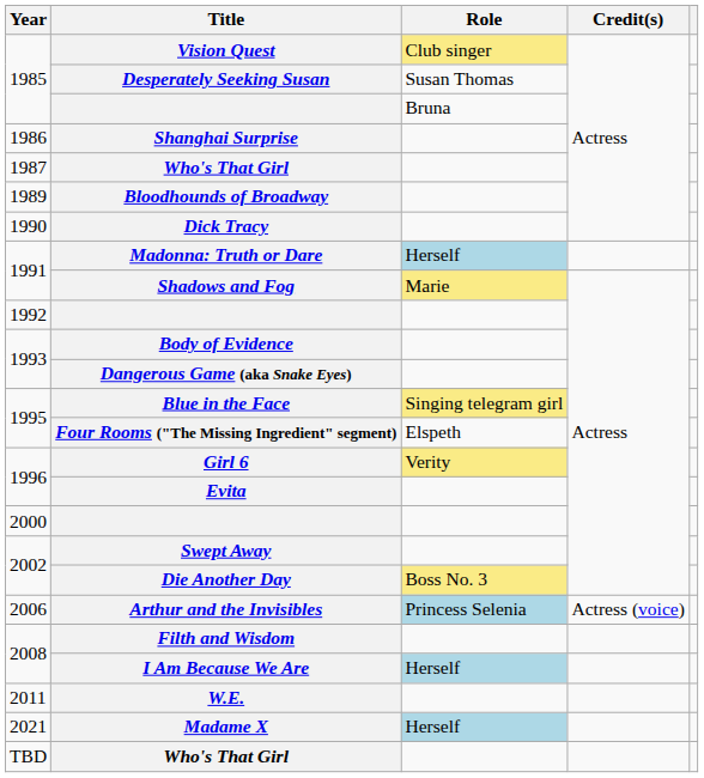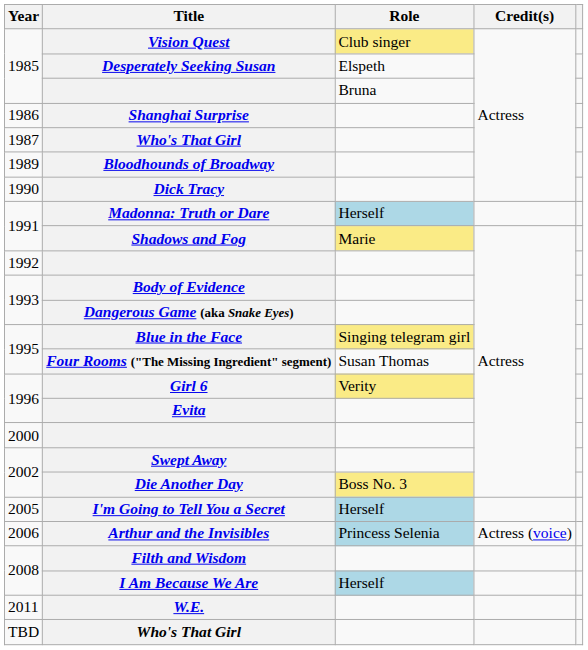 <table class="wikitable sortable plainrowheaders">
 <tr>
 <th scope="col">Year</th>
 <th scope="col">Title</th>
 <th scope="col">Role</th>
 <th scope="col">Credit(s)</th>
 <th scope="col" class="unsortable"></th>
 </tr>
 <tr>
 <td rowspan="3">1985</td>
 <th scope="row"><em><a href='#'>Vision Quest</a></em></th>
 <td style="background:#FAEB86;">Club singer </td>
 <td rowspan="7">Actress</td>
 <td style="text-align: center;"></td>
 </tr>
 <tr>
 <th scope="row"><em><a href='#'>Desperately Seeking Susan</a></em></th>
-<td>Susan Thomas</td>
+<td>Elspeth</td>
 <td style="text-align: center;"></td>
 </tr>
 <tr>
 <th scope="row"></th>
 <td>Bruna</td>
 <td style="text-align: center;"></td>
 </tr>
 <tr>
 <td>1986</td>
 <th scope="row"><em><a href='#'>Shanghai Surprise</a></em></th>
 <td></td>
 <td style="text-align: center;"></td>
 </tr>
 <tr>
 <td>1987</td>
 <th scope="row"><em><a href='#'>Who's That Girl</a></em></th>
 <td></td>
 <td style="text-align: center;"></td>
 </tr>
 <tr>
 <td>1989</td>
 <th scope="row"><em><a href='#'>Bloodhounds of Broadway</a></em></th>
 <td></td>
 <td style="text-align: center;"></td>
 </tr>
 <tr>
 <td>1990</td>
 <th scope="row"><em><a href='#'>Dick Tracy</a></em></th>
 <td></td>
 <td style="text-align: center;"></td>
 </tr>
 <tr>
 <td rowspan="2">1991</td>
 <th scope="row"><em><a href='#'>Madonna: Truth or Dare</a></em></th>
 <td style="background:#add8e6;">Herself </td>
 <td></td>
 <td style="text-align: center;"></td>
 </tr>
 <tr>
 <th scope="row"><em><a href='#'>Shadows and Fog</a></em></th>
 <td style="background:#FAEB86;">Marie </td>
 <td rowspan="11">Actress</td>
 <td style="text-align: center;"></td>
 </tr>
 <tr>
 <td>1992</td>
 <th scope="row"></th>
 <td></td>
 <td style="text-align: center;"></td>
 </tr>
 <tr>
 <td rowspan="2">1993</td>
 <th scope="row"><em><a href='#'>Body of Evidence</a></em></th>
 <td></td>
 <td style="text-align: center;"></td>
 </tr>
 <tr>
 <th scope="row"><em><a href='#'>Dangerous Game</a></em> <small>(aka <em>Snake Eyes</em>)</small></th>
 <td></td>
 <td style="text-align: center;"></td>
 </tr>
 <tr>
 <td rowspan="2">1995</td>
 <th scope="row"><em><a href='#'>Blue in the Face</a></em></th>
 <td style="background:#FAEB86;">Singing telegram girl </td>
 <td style="text-align: center;"></td>
 </tr>
 <tr>
 <th scope="row"><em><a href='#'>Four Rooms</a></em> <small>("The Missing Ingredient" segment)</small></th>
-<td>Elspeth</td>
+<td>Susan Thomas</td>
 <td style="text-align: center;"></td>
 </tr>
 <tr>
 <td rowspan="2">1996</td>
 <th scope="row"><em><a href='#'>Girl 6</a></em></th>
 <td style="background:#FAEB86;">Verity </td>
 <td style="text-align: center;"></td>
 </tr>
 <tr>
 <th scope="row"><em><a href='#'>Evita</a></em></th>
 <td></td>
 <td style="text-align: center;"></td>
 </tr>
 <tr>
 <td>2000</td>
 <th scope="row"></th>
 <td></td>
 <td style="text-align: center;"></td>
 </tr>
 <tr>
 <td rowspan="2">2002</td>
 <th scope="row"><em><a href='#'>Swept Away</a></em></th>
 <td></td>
 <td style="text-align: center;"></td>
 </tr>
 <tr>
 <th scope="row"><em><a href='#'>Die Another Day</a></em></th>
 <td style="background:#FAEB86;">Boss No. 3 </td>
 <td style="text-align: center;"></td>
 </tr>
 <tr>
+<td>2005</td>
+<th scope="row"><em><a href='#'>I'm Going to Tell You a Secret</a></em></th>
+<td style="background:#add8e6;">Herself </td>
+<td></td>
+<td style="text-align: center;"></td>
+</tr>
+<tr>
 <td>2006</td>
 <th scope="row"><em><a href='#'>Arthur and the Invisibles</a></em></th>
 <td style="background: lightblue;">Princess Selenia</td>
 <td>Actress (<a href='#'>voice</a>)</td>
 <td style="text-align: center;"></td>
 </tr>
 <tr>
 <td rowspan="2">2008</td>
 <th scope="row"><em><a href='#'>Filth and Wisdom</a></em></th>
 <td></td>
 <td></td>
 <td style="text-align: center;"></td>
 </tr>
 <tr>
 <th scope="row"><em><a href='#'>I Am Because We Are</a></em></th>
 <td style="background:#add8e6;">Herself </td>
 <td></td>
 <td style="text-align: center;"></td>
 </tr>
 <tr>
 <td>2011</td>
 <th scope="row"><em><a href='#'>W.E.</a></em></th>
 <td></td>
 <td></td>
 <td style="text-align: center;"></td>
 </tr>
 <tr>
-<td>2021</td>
-<th scope="row"><em><a href='#'>Madame X</a></em></th>
-<td style="background:#add8e6;">Herself </td>
-<td></td>
-<td style="text-align: center;"></td>
-</tr>
-<tr>
 <td>TBD</td>
 <th scope="row"><em>Who's That Girl</em></th>
 <td></td>
 <td></td>
 <td style="text-align: center;"></td>
 </tr>
 </table>
